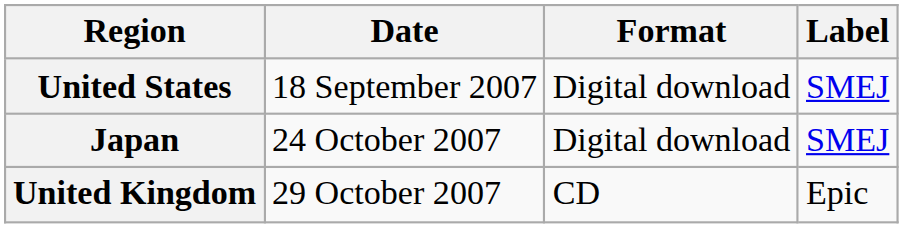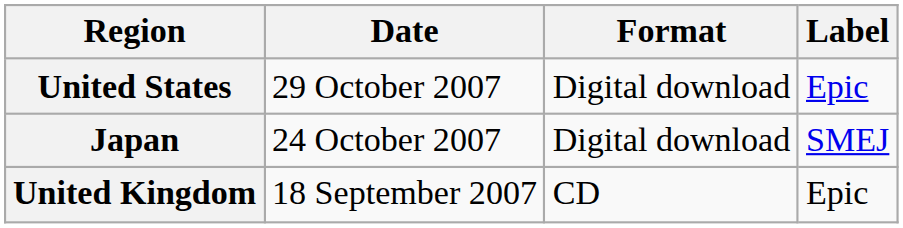 <table class="wikitable plainrowheaders">
 <tr>
 <th scope="col">Region</th>
 <th scope="col">Date</th>
 <th scope="col">Format</th>
 <th scope="col">Label</th>
 </tr>
 <tr>
 <th scope="row">United States</th>
-<td>18 September 2007</td>
+<td>29 October 2007</td>
 <td>Digital download</td>
-<td><a href='#'>SMEJ</a></td>
+<td><a href='#'>Epic</a></td>
 </tr>
 <tr>
 <th scope="row">Japan</th>
 <td>24 October 2007</td>
 <td>Digital download</td>
 <td><a href='#'>SMEJ</a></td>
 </tr>
 <tr>
 <th scope="row">United Kingdom</th>
-<td>29 October 2007</td>
+<td>18 September 2007</td>
 <td>CD</td>
 <td>Epic</td>
 </tr>
 </table>
